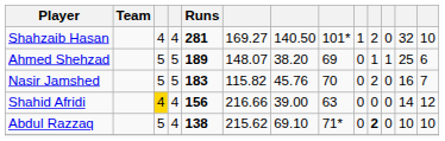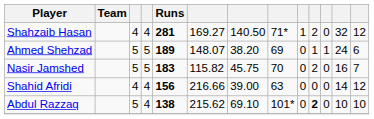 <table class="wikitable">
 <tr>
 <th>Player</th>
 <th>Team</th>
 <th></th>
 <th></th>
 <th>Runs</th>
 <th></th>
 <th></th>
 <th></th>
 <th></th>
 <th></th>
 <th></th>
 <th></th>
 <th></th>
 </tr>
 <tr align=left>
 <td><a href='#'>Shahzaib Hasan</a></td>
 <td></td>
 <td>4</td>
 <td>4</td>
 <td><strong>281</strong></td>
 <td>169.27</td>
 <td>140.50</td>
-<td>101*</td>
+<td>71*</td>
 <td>1</td>
 <td>2</td>
 <td>0</td>
 <td>32</td>
-<td>10</td>
+<td>12</td>
 </tr>
 <tr align=left>
 <td><a href='#'>Ahmed Shehzad</a></td>
 <td></td>
 <td>5</td>
 <td>5</td>
 <td><strong>189</strong></td>
 <td>148.07</td>
 <td>38.20</td>
 <td>69</td>
 <td>0</td>
 <td>1</td>
 <td>1</td>
-<td>25</td>
+<td>24</td>
 <td>6</td>
 </tr>
 <tr align=left|>
 <td><a href='#'>Nasir Jamshed</a></td>
 <td></td>
 <td>5</td>
 <td>5</td>
 <td><strong>183</strong></td>
 <td>115.82</td>
-<td>45.76</td>
+<td>45.75</td>
 <td>70</td>
 <td>0</td>
 <td>2</td>
 <td>0</td>
 <td>16</td>
 <td>7</td>
 </tr>
 <tr align=left>
 <td><a href='#'>Shahid Afridi</a></td>
 <td></td>
-<td style="background: gold;">4</td>
+<td>4</td>
 <td>4</td>
 <td><strong>156</strong></td>
 <td>216.66</td>
 <td>39.00</td>
 <td>63</td>
 <td>0</td>
 <td>0</td>
 <td>0</td>
 <td>14</td>
 <td>12</td>
 </tr>
 <tr align=left|>
 <td><a href='#'>Abdul Razzaq</a></td>
 <td></td>
 <td>5</td>
 <td>4</td>
 <td><strong>138</strong></td>
 <td>215.62</td>
 <td>69.10</td>
-<td>71*</td>
+<td>101*</td>
 <td>0</td>
 <td><strong>2</strong></td>
 <td>0</td>
 <td>10</td>
 <td>10</td>
 </tr>
 <tr align=left|>
 </tr>
 </table>
